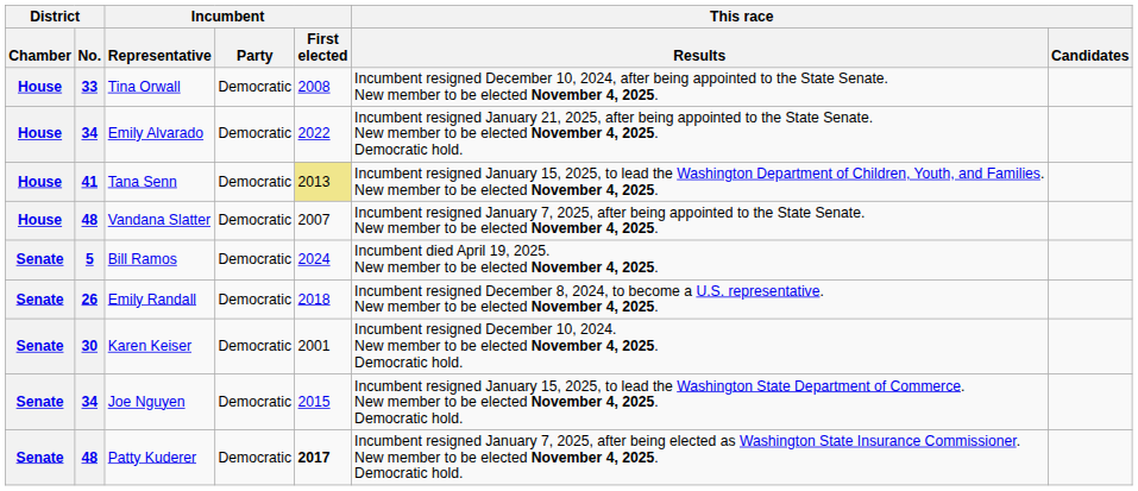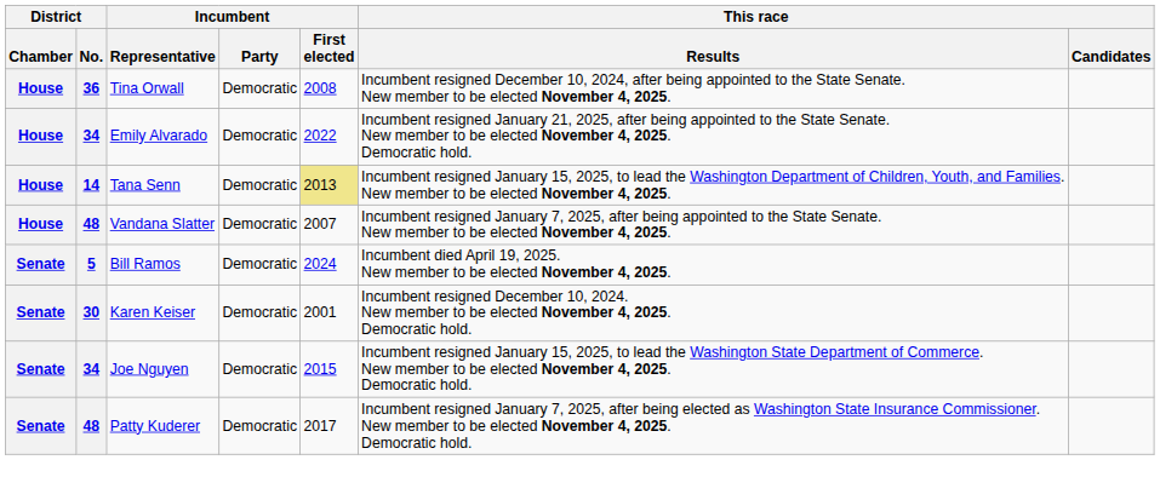 <table class="wikitable sortable">
 <tr valign=bottom>
 <th colspan="2">District</th>
 <th colspan="3">Incumbent</th>
 <th colspan="2">This race</th>
 </tr>
 <tr valign=bottom>
 <th>Chamber</th>
 <th>No.</th>
 <th>Representative</th>
 <th>Party</th>
 <th>First<br>elected</th>
 <th>Results</th>
 <th>Candidates</th>
 </tr>
 <tr>
 <th><a href='#'>House</a></th>
-<th><a href='#'>33</a><br></th>
+<th><a href='#'>36</a><br></th>
 <td><a href='#'>Tina Orwall</a></td>
 <td>Democratic</td>
 <td><a href='#'>2008</a></td>
 <td>Incumbent resigned December 10, 2024, after being appointed to the State Senate.<br>New member to be elected <strong>November 4, 2025</strong>.</td>
 <td nowrap></td>
 </tr>
 <tr>
 <th><a href='#'>House</a></th>
 <th><a href='#'>34</a><br></th>
 <td><a href='#'>Emily Alvarado</a></td>
 <td>Democratic</td>
 <td><a href='#'>2022</a></td>
 <td>Incumbent resigned January 21, 2025, after being appointed to the State Senate.<br>New member to be elected <strong>November 4, 2025</strong>.<br>Democratic hold.</td>
 <td nowrap></td>
 </tr>
 <tr>
 <th><a href='#'>House</a></th>
-<th><a href='#'>41</a><br></th>
+<th><a href='#'>14</a><br></th>
 <td><a href='#'>Tana Senn</a></td>
 <td>Democratic</td>
 <td style="background: khaki;">2013<br></td>
 <td>Incumbent resigned January 15, 2025, to lead the <a href='#'>Washington Department of Children, Youth, and Families</a>.<br>New member to be elected <strong>November 4, 2025</strong>.</td>
 <td nowrap></td>
 </tr>
 <tr>
 <th><a href='#'>House</a></th>
 <th><a href='#'>48</a><br></th>
 <td><a href='#'>Vandana Slatter</a></td>
 <td>Democratic</td>
 <td>2007<br></td>
 <td>Incumbent resigned January 7, 2025, after being appointed to the State Senate.<br>New member to be elected <strong>November 4, 2025</strong>.</td>
 <td nowrap></td>
 </tr>
 <tr>
 <th><a href='#'>Senate</a></th>
 <th><a href='#'>5</a></th>
 <td><a href='#'>Bill Ramos</a></td>
 <td>Democratic</td>
 <td><a href='#'>2024</a></td>
 <td>Incumbent died April 19, 2025.<br>New member to be elected <strong>November 4, 2025</strong>.</td>
 <td nowrap></td>
 </tr>
 <tr>
 <th><a href='#'>Senate</a></th>
-<th><a href='#'>26</a></th>
-<td><a href='#'>Emily Randall</a></td>
-<td>Democratic</td>
-<td><a href='#'>2018</a></td>
-<td>Incumbent resigned December 8, 2024, to become a <a href='#'>U.S. representative</a>.<br>New member to be elected <strong>November 4, 2025</strong>.</td>
-<td nowrap></td>
-</tr>
-<tr>
-<th><a href='#'>Senate</a></th>
 <th><a href='#'>30</a></th>
 <td><a href='#'>Karen Keiser</a></td>
 <td>Democratic</td>
 <td>2001<br></td>
 <td>Incumbent resigned December 10, 2024.<br>New member to be elected <strong>November 4, 2025</strong>.<br>Democratic hold.</td>
 <td nowrap></td>
 </tr>
 <tr>
 <th><a href='#'>Senate</a></th>
 <th><a href='#'>34</a></th>
 <td><a href='#'>Joe Nguyen</a></td>
 <td>Democratic</td>
 <td><a href='#'>2015</a></td>
 <td>Incumbent resigned January 15, 2025, to lead the <a href='#'>Washington State Department of Commerce</a>.<br>New member to be elected <strong>November 4, 2025</strong>.<br>Democratic hold.</td>
 <td nowrap></td>
 </tr>
 <tr>
 <th><a href='#'>Senate</a></th>
 <th><a href='#'>48</a></th>
 <td><a href='#'>Patty Kuderer</a></td>
 <td>Democratic</td>
-<td><strong>2017<br></strong></td>
+<td>2017<br></td>
 <td>Incumbent resigned January 7, 2025, after being elected as <a href='#'>Washington State Insurance Commissioner</a>.<br>New member to be elected <strong>November 4, 2025</strong>.<br>Democratic hold.</td>
 <td nowrap></td>
 </tr>
 </table>
